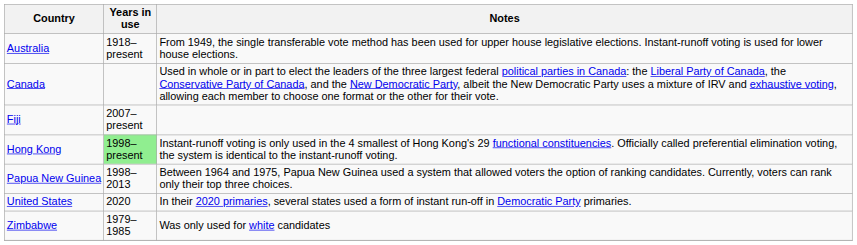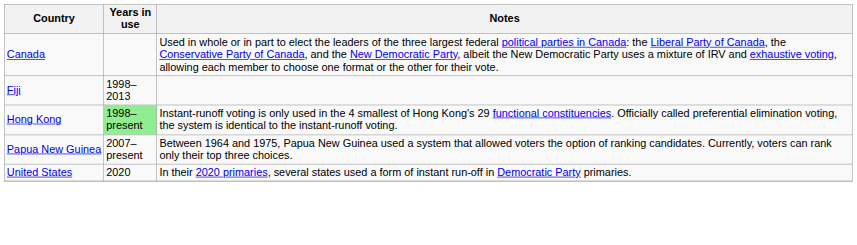 <table class="wikitable sortable">
 <tr>
 <th>Country</th>
 <th>Years in use</th>
 <th>Notes</th>
-</tr>
-<tr>
-<td><a href='#'>Australia</a></td>
-<td>1918–present</td>
-<td>From 1949, the single transferable vote method has been used for upper house legislative elections. Instant-runoff voting is used for lower house elections.</td>
 </tr>
 <tr>
 <td><a href='#'>Canada</a></td>
 <td></td>
 <td>Used in whole or in part to elect the leaders of the three largest federal <a href='#'>political parties in Canada</a>: the <a href='#'>Liberal Party of Canada</a>, the <a href='#'>Conservative Party of Canada</a>, and the <a href='#'>New Democratic Party</a>, albeit the New Democratic Party uses a mixture of IRV and <a href='#'>exhaustive voting</a>, allowing each member to choose one format or the other for their vote.</td>
 </tr>
 <tr>
 <td><a href='#'>Fiji</a></td>
-<td>2007–present</td>
+<td>1998–2013</td>
 <td></td>
 </tr>
 <tr>
 <td><a href='#'>Hong Kong</a></td>
 <td style="background: lightgreen;">1998–present</td>
 <td>Instant-runoff voting is only used in the 4 smallest of Hong Kong's 29 <a href='#'>functional constituencies</a>. Officially called preferential elimination voting, the system is identical to the instant-runoff voting.</td>
 </tr>
 <tr>
 <td nowrap><a href='#'>Papua New Guinea</a></td>
-<td>1998–2013</td>
+<td>2007–present</td>
 <td>Between 1964 and 1975, Papua New Guinea used a system that allowed voters the option of ranking candidates. Currently, voters can rank only their top three choices.</td>
 </tr>
 <tr>
 <td><a href='#'>United States</a></td>
 <td>2020</td>
 <td>In their <a href='#'>2020 primaries</a>, several states used a form of instant run-off in <a href='#'>Democratic Party</a> primaries. </td>
 </tr>
 <tr>
-<td><a href='#'>Zimbabwe</a></td>
-<td>1979–1985</td>
-<td>Was only used for <a href='#'>white</a> candidates</td>
-</tr>
-<tr>
 </tr>
 </table>
